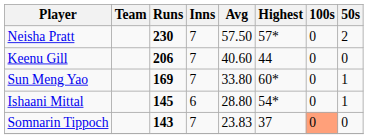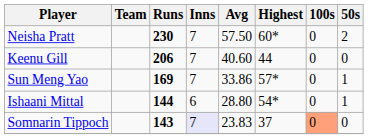 <table class="wikitable">
 <tr>
 <th>Player</th>
 <th>Team</th>
 <th>Runs</th>
 <th>Inns</th>
 <th>Avg</th>
 <th>Highest</th>
 <th>100s</th>
 <th>50s</th>
 </tr>
 <tr>
 <td><a href='#'>Neisha Pratt</a></td>
 <td></td>
 <td><strong>230</strong></td>
 <td>7</td>
 <td>57.50</td>
-<td>57*</td>
+<td>60*</td>
 <td>0</td>
 <td>2</td>
 </tr>
 <tr>
 <td><a href='#'>Keenu Gill</a></td>
 <td></td>
 <td><strong>206</strong></td>
 <td>7</td>
 <td>40.60</td>
 <td>44</td>
 <td>0</td>
 <td>0</td>
 </tr>
 <tr>
 <td><a href='#'>Sun Meng Yao</a></td>
 <td></td>
 <td><strong>169</strong></td>
 <td>7</td>
-<td>33.80</td>
-<td>60*</td>
+<td>33.86</td>
+<td>57*</td>
 <td>0</td>
 <td>1</td>
 </tr>
 <tr>
 <td><a href='#'>Ishaani Mittal</a></td>
 <td></td>
-<td><strong>145</strong></td>
+<td><strong>144</strong></td>
 <td>6</td>
 <td>28.80</td>
 <td>54*</td>
 <td>0</td>
 <td>1</td>
 </tr>
 <tr>
 <td><a href='#'>Somnarin Tippoch</a></td>
 <td></td>
 <td><strong>143</strong></td>
-<td>7</td>
+<td style="background: lavender;">7</td>
 <td>23.83</td>
 <td>37</td>
 <td style="background: lightsalmon;">0</td>
 <td>0</td>
 </tr>
 <tr>
 </tr>
 </table>
